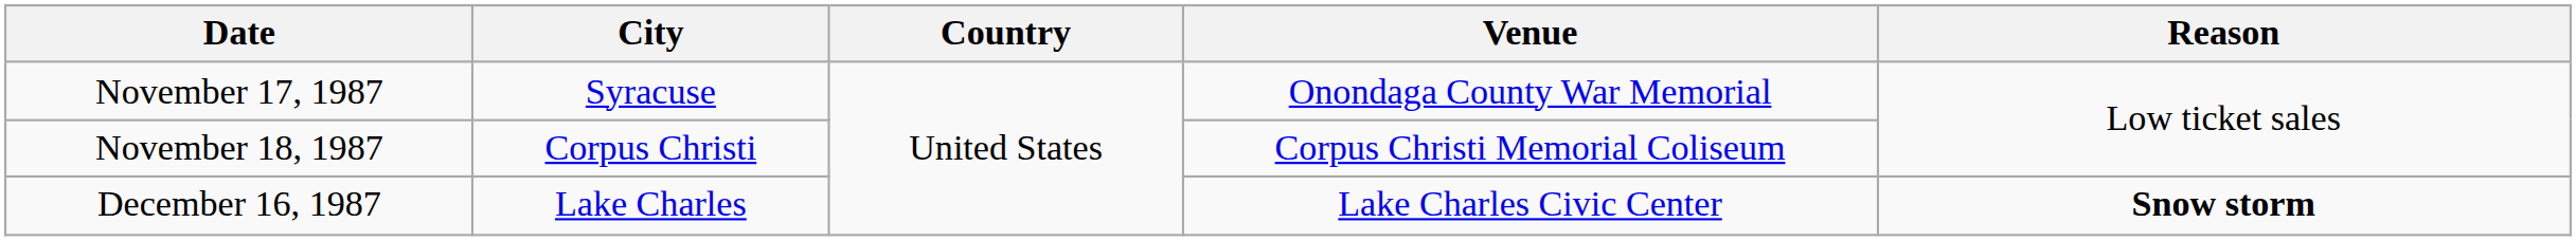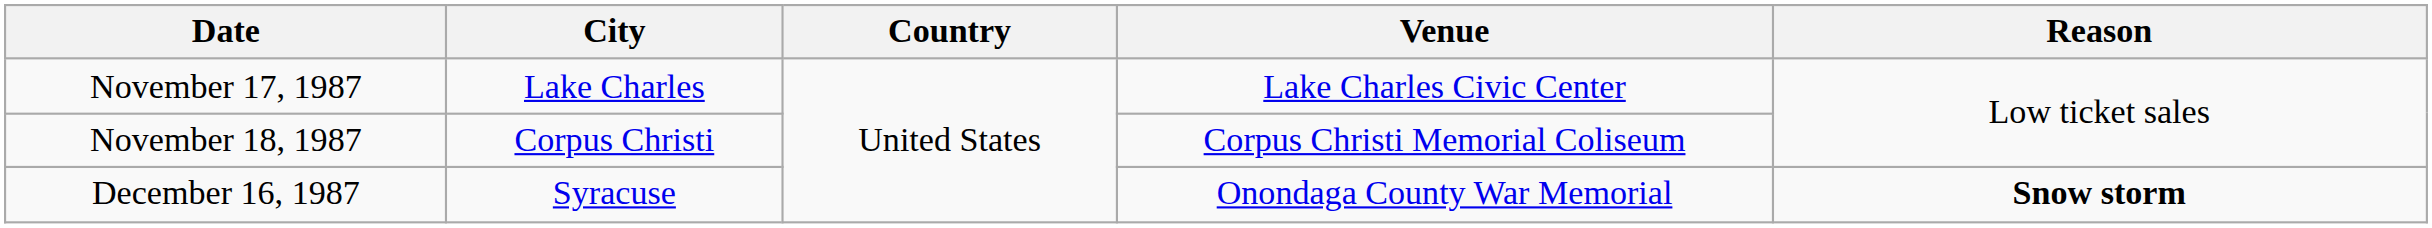 <table class="wikitable" style="text-align:center;">
 <tr>
 <th width="200">Date</th>
 <th width="150">City</th>
 <th width="150">Country</th>
 <th width="300">Venue</th>
 <th width="300">Reason</th>
 </tr>
 <tr>
 <td>November 17, 1987</td>
-<td><a href='#'>Syracuse</a></td>
+<td><a href='#'>Lake Charles</a></td>
 <td rowspan="3">United States</td>
-<td><a href='#'>Onondaga County War Memorial</a></td>
+<td><a href='#'>Lake Charles Civic Center</a></td>
 <td rowspan="2">Low ticket sales</td>
 </tr>
 <tr>
 <td>November 18, 1987</td>
 <td><a href='#'>Corpus Christi</a></td>
 <td><a href='#'>Corpus Christi Memorial Coliseum</a></td>
 </tr>
 <tr>
 <td>December 16, 1987</td>
-<td><a href='#'>Lake Charles</a></td>
-<td><a href='#'>Lake Charles Civic Center</a></td>
+<td><a href='#'>Syracuse</a></td>
+<td><a href='#'>Onondaga County War Memorial</a></td>
 <td><strong>Snow storm</strong></td>
 </tr>
 </table>
